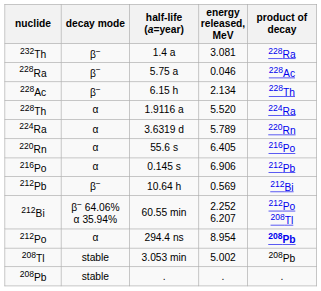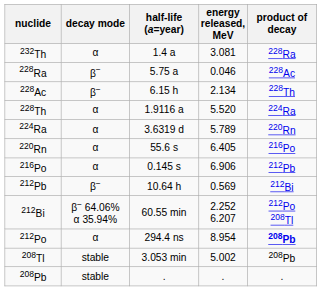 <table class="wikitable" style="margin:auto;">
 <tr>
 <th width="80">nuclide</th>
 <th width="100">decay mode</th>
 <th width="100">half-life<br>(<em>a</em>=year)</th>
 <th width="60">energy released, MeV</th>
 <th width="100">product of decay</th>
 </tr>
 <tr>
 <td align="center"><sup>232</sup>Th</td>
-<td align="center">β<sup>−</sup></td>
+<td align="center">α</td>
 <td align="center">1.4 a</td>
 <td align="center">3.081</td>
 <td align="center"><a href='#'><sup>228</sup>Ra</a></td>
 </tr>
 <tr>
 <td align="center"><sup>228</sup>Ra</td>
 <td align="center">β<sup>−</sup></td>
 <td align="center">5.75 a</td>
 <td align="center">0.046</td>
 <td align="center"><a href='#'><sup>228</sup>Ac</a></td>
 </tr>
 <tr>
 <td align="center"><sup>228</sup>Ac</td>
 <td align="center">β<sup>−</sup></td>
 <td align="center">6.15 h</td>
 <td align="center">2.134</td>
 <td align="center"><a href='#'><sup>228</sup>Th</a></td>
 </tr>
 <tr>
 <td align="center"><sup>228</sup>Th</td>
 <td align="center">α</td>
 <td align="center">1.9116 a</td>
 <td align="center">5.520</td>
 <td align="center"><a href='#'><sup>224</sup>Ra</a></td>
 </tr>
 <tr>
 <td align="center"><sup>224</sup>Ra</td>
 <td align="center">α</td>
 <td align="center">3.6319 d</td>
 <td align="center">5.789</td>
 <td align="center"><a href='#'><sup>220</sup>Rn</a></td>
 </tr>
 <tr>
 <td align="center"><sup>220</sup>Rn</td>
 <td align="center">α</td>
 <td align="center">55.6 s</td>
 <td align="center">6.405</td>
 <td align="center"><a href='#'><sup>216</sup>Po</a></td>
 </tr>
 <tr>
 <td align="center"><sup>216</sup>Po</td>
 <td align="center">α</td>
 <td align="center">0.145 s</td>
 <td align="center">6.906</td>
 <td align="center"><a href='#'><sup>212</sup>Pb</a></td>
 </tr>
 <tr>
 <td align="center"><sup>212</sup>Pb</td>
 <td align="center">β<sup>−</sup></td>
 <td align="center">10.64 h</td>
 <td align="center">0.569</td>
 <td align="center"><a href='#'><sup>212</sup>Bi</a></td>
 </tr>
 <tr>
 <td align="center"><sup>212</sup>Bi</td>
 <td align="center">β<sup>−</sup> 64.06% <br> α 35.94%</td>
 <td align="center">60.55 min</td>
 <td align="center">2.252 <br> 6.207</td>
 <td align="center"><a href='#'><sup>212</sup>Po</a> <br> <a href='#'><sup>208</sup>Tl</a></td>
 </tr>
 <tr>
 <td align="center"><sup>212</sup>Po</td>
 <td align="center">α</td>
 <td align="center">294.4 ns</td>
 <td align="center">8.954 </td>
 <td align="center"><strong><a href='#'><sup>208</sup>Pb</a></strong></td>
 </tr>
 <tr>
 <td align="center"><sup>208</sup>Tl</td>
 <td align="center">stable</td>
 <td align="center">3.053 min</td>
 <td align="center">5.002 </td>
 <td align="center"><sup>208</sup>Pb</td>
 </tr>
 <tr>
 <td align="center"><sup>208</sup>Pb</td>
 <td align="center">stable</td>
 <td align="center">.</td>
 <td align="center">.</td>
 <td align="center">.</td>
 </tr>
 </table>
